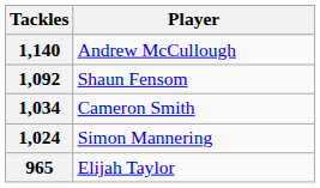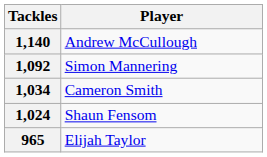 <table class="wikitable" style="text-align:left;">
 <tr>
 <th width=50>Tackles</th>
 <th width=200>Player</th>
 </tr>
 <tr>
 <th>1,140</th>
 <td> <a href='#'>Andrew McCullough</a></td>
 </tr>
 <tr>
 <th>1,092</th>
-<td> <a href='#'>Shaun Fensom</a></td>
+<td> <a href='#'>Simon Mannering</a></td>
 </tr>
 <tr>
 <th>1,034</th>
 <td> <a href='#'>Cameron Smith</a></td>
 </tr>
 <tr>
 <th>1,024</th>
-<td> <a href='#'>Simon Mannering</a></td>
+<td> <a href='#'>Shaun Fensom</a></td>
 </tr>
 <tr>
 <th>965</th>
 <td> <a href='#'>Elijah Taylor</a></td>
 </tr>
 </table>
